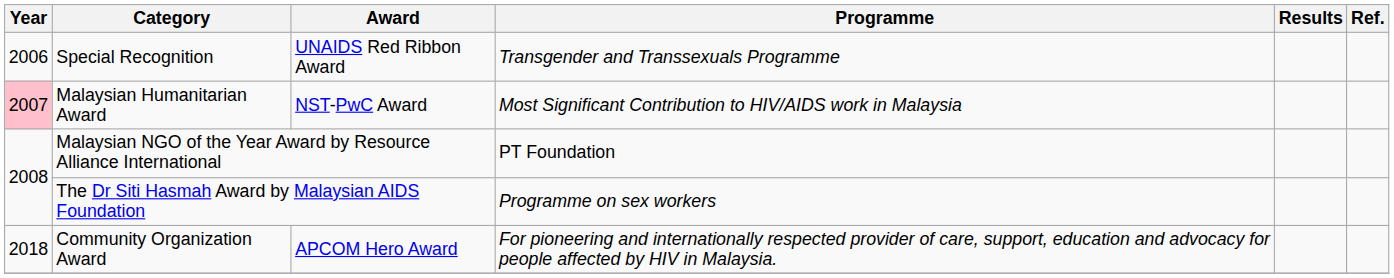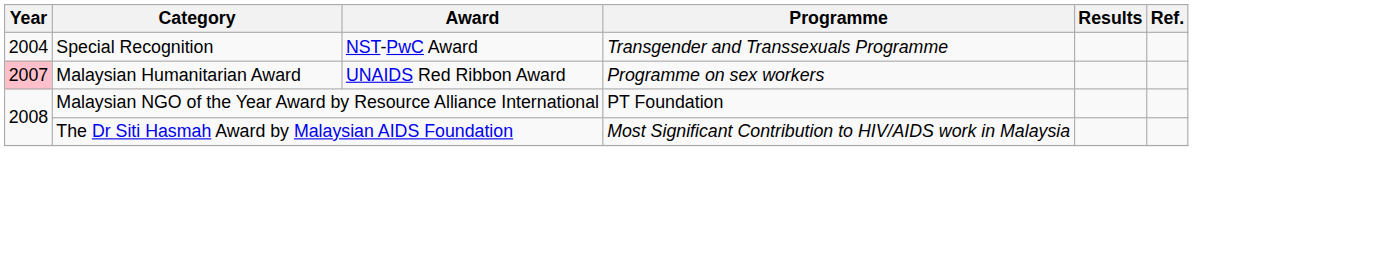 <table class="wikitable">
 <tr>
 <th>Year</th>
 <th>Category</th>
 <th>Award</th>
 <th>Programme</th>
 <th>Results</th>
 <th>Ref.</th>
 </tr>
 <tr>
-<td>2006</td>
+<td>2004</td>
 <td>Special Recognition</td>
-<td><a href='#'>UNAIDS</a> Red Ribbon Award</td>
+<td><a href='#'>NST</a>-<a href='#'>PwC</a> Award</td>
 <td><em>Transgender and Transsexuals Programme</em></td>
 <td></td>
 <td></td>
 </tr>
 <tr>
 <td style="background: pink;">2007</td>
 <td>Malaysian Humanitarian Award</td>
-<td><a href='#'>NST</a>-<a href='#'>PwC</a> Award</td>
-<td><em>Most Significant Contribution to HIV/AIDS work in Malaysia</em></td>
+<td><a href='#'>UNAIDS</a> Red Ribbon Award</td>
+<td><em>Programme on sex workers</em></td>
 <td></td>
 <td></td>
 </tr>
 <tr>
 <td rowspan="2">2008</td>
 <td colspan="2">Malaysian NGO of the Year Award by Resource Alliance International</td>
 <td>PT Foundation</td>
 <td></td>
 <td></td>
 </tr>
 <tr>
 <td colspan="2">The <a href='#'>Dr Siti Hasmah</a> Award by <a href='#'>Malaysian AIDS Foundation</a></td>
-<td><em>Programme on sex workers</em></td>
-<td></td>
-<td></td>
-</tr>
-<tr>
-<td>2018</td>
-<td>Community Organization Award</td>
-<td><a href='#'>APCOM Hero Award</a></td>
-<td><em>For pioneering and internationally respected provider of care, support, education and advocacy for people affected by HIV in Malaysia.</em></td>
+<td><em>Most Significant Contribution to HIV/AIDS work in Malaysia</em></td>
 <td></td>
 <td></td>
 </tr>
 <tr>
 </tr>
 </table>
